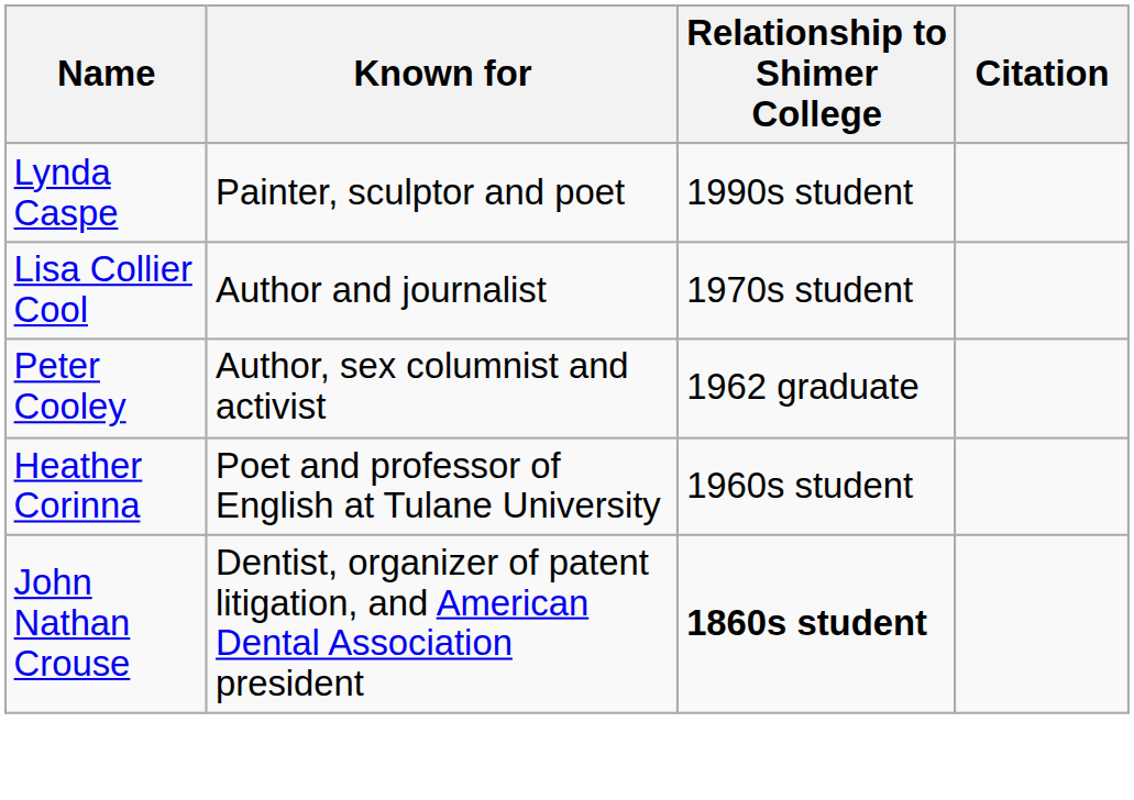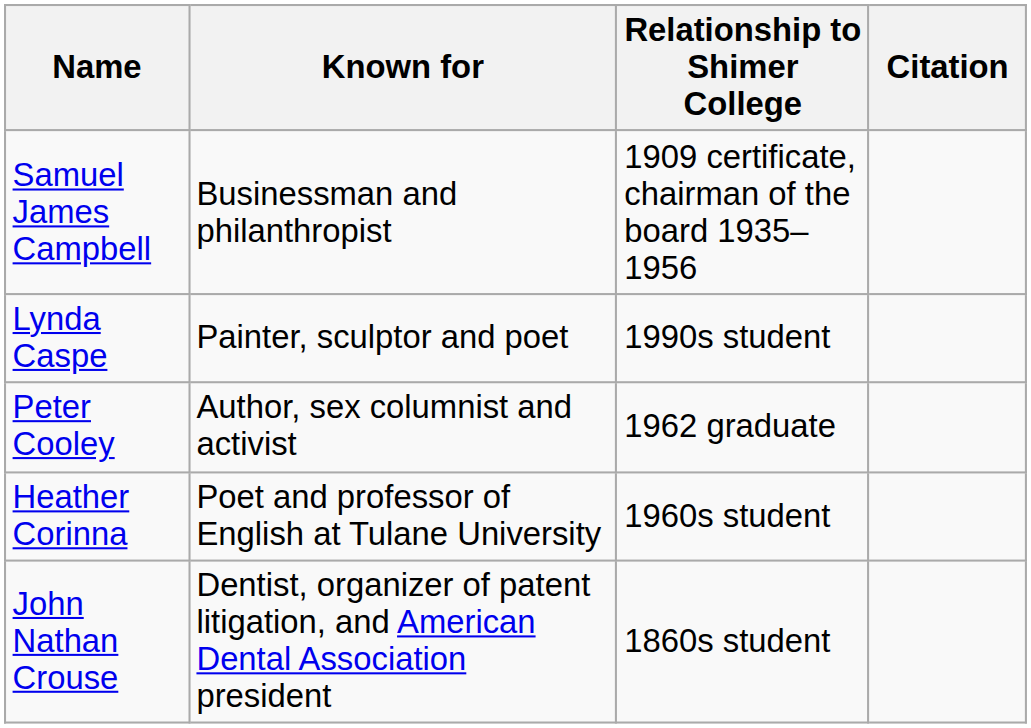 <table class="wikitable" width=80%>
 <tr>
 <th width=15%>Name</th>
 <th width = 35%>Known for</th>
 <th width = 20%>Relationship to Shimer College</th>
 <th width=10%>Citation</th>
 </tr>
 <tr>
+<td><a href='#'>Samuel James Campbell</a></td>
+<td>Businessman and philanthropist</td>
+<td>1909 certificate, chairman of the board 1935–1956</td>
+<td></td>
+</tr>
+<tr>
 <td><a href='#'>Lynda Caspe</a></td>
 <td>Painter, sculptor and poet</td>
 <td>1990s student</td>
-<td></td>
-</tr>
-<tr>
-<td><a href='#'>Lisa Collier Cool</a></td>
-<td>Author and journalist</td>
-<td>1970s student</td>
 <td></td>
 </tr>
 <tr>
 <td><a href='#'>Peter Cooley</a></td>
 <td>Author, sex columnist and activist</td>
 <td>1962 graduate</td>
 <td></td>
 </tr>
 <tr>
 <td><a href='#'>Heather Corinna</a></td>
 <td>Poet and professor of English at Tulane University</td>
 <td>1960s student</td>
 <td></td>
 </tr>
 <tr>
 <td><a href='#'>John Nathan Crouse</a></td>
 <td>Dentist, organizer of patent litigation, and <a href='#'>American Dental Association</a> president</td>
-<td><strong>1860s student</strong></td>
+<td>1860s student</td>
 <td></td>
 </tr>
 </table>
